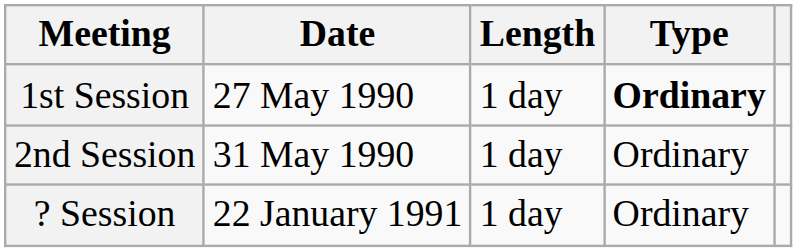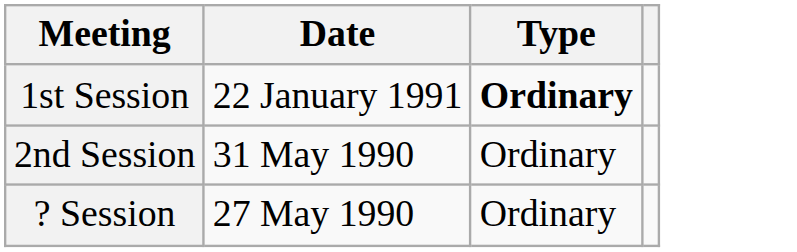 <table class="wikitable sortable plainrowheaders">
 <tr>
 <th scope="col">Meeting</th>
 <th scope="col">Date</th>
-<th scope="col">Length</th>
 <th scope="col">Type</th>
 <th scope="col" class="unsortable"></th>
 </tr>
 <tr>
 <th scope="row" style="font-weight:normal;">1st Session</th>
-<td>27 May 1990</td>
-<td>1 day</td>
+<td>22 January 1991</td>
 <td><strong>Ordinary</strong></td>
 <td align="center"></td>
 </tr>
 <tr>
 <th scope="row" style="font-weight:normal;">2nd Session</th>
 <td>31 May 1990</td>
-<td>1 day</td>
 <td>Ordinary</td>
 <td align="center"></td>
 </tr>
 <tr>
 <th scope="row" style="font-weight:normal;">? Session</th>
-<td>22 January 1991</td>
-<td>1 day</td>
+<td>27 May 1990</td>
 <td>Ordinary</td>
 <td align="center"></td>
 </tr>
 </table>
